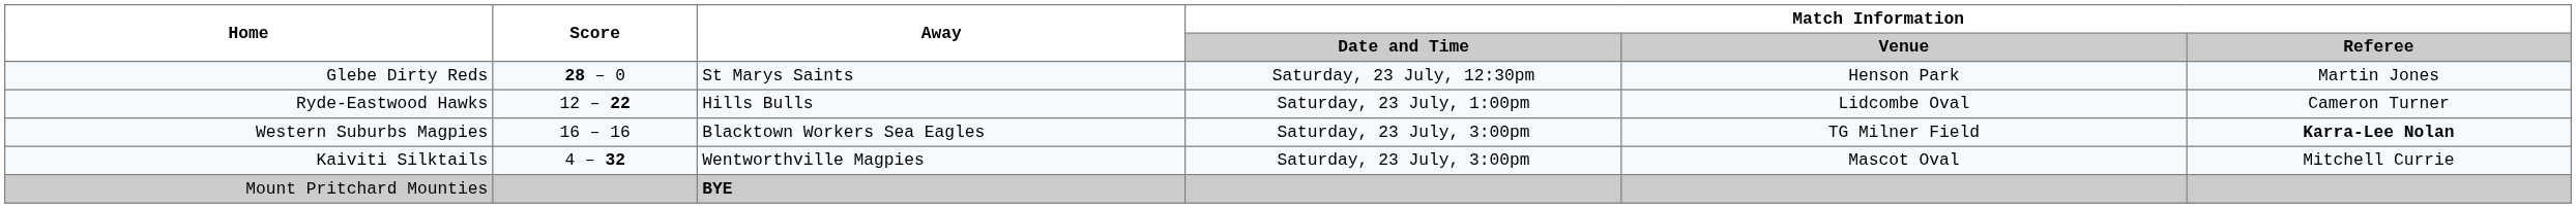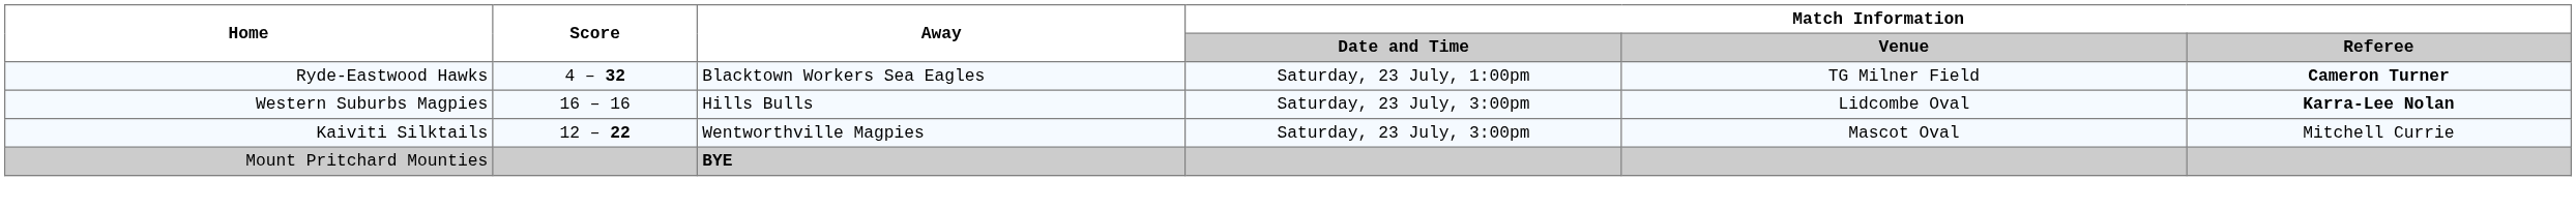 <table border="1" cellpadding="3" cellspacing="0" width="100%" style="border-collapse:collapse;  text-align:center;">
 <tr>
 <th rowspan="2" width="19%">Home</th>
 <th rowspan="2" width="8%">Score</th>
 <th rowspan="2" width="19%">Away</th>
 <th colspan="3">Match Information</th>
 </tr>
 <tr style="background:#CCCCCC">
 <th width="17%">Date and Time</th>
 <th width="22%">Venue</th>
 <th width="50%">Referee</th>
 </tr>
 <tr style="text-align:center; background:#f5faff;">
-<td align="right">Glebe Dirty Reds </td>
-<td><strong>28</strong> – 0</td>
-<td align="left"> St Marys Saints</td>
-<td>Saturday, 23 July, 12:30pm</td>
-<td>Henson Park</td>
-<td>Martin Jones</td>
-</tr>
-<tr style="text-align:center; background:#f5faff;">
 <td align="right">Ryde-Eastwood Hawks </td>
-<td>12 – <strong>22</strong></td>
-<td align="left"> Hills Bulls</td>
+<td>4 – <strong>32</strong></td>
+<td align="left"> Blacktown Workers Sea Eagles</td>
 <td>Saturday, 23 July, 1:00pm</td>
-<td>Lidcombe Oval</td>
-<td>Cameron Turner</td>
+<td>TG Milner Field</td>
+<td><strong>Cameron Turner</strong></td>
 </tr>
 <tr style="text-align:center; background:#f5faff;">
 <td align="right">Western Suburbs Magpies </td>
 <td>16 – 16</td>
-<td align="left"> Blacktown Workers Sea Eagles</td>
+<td align="left"> Hills Bulls</td>
 <td>Saturday, 23 July, 3:00pm</td>
-<td>TG Milner Field</td>
+<td>Lidcombe Oval</td>
 <td><strong>Karra-Lee Nolan</strong></td>
 </tr>
 <tr style="text-align:center; background:#f5faff;">
 <td align="right">Kaiviti Silktails </td>
-<td>4 – <strong>32</strong></td>
+<td>12 – <strong>22</strong></td>
 <td align="left"> Wentworthville Magpies</td>
 <td>Saturday, 23 July, 3:00pm</td>
 <td>Mascot Oval</td>
 <td>Mitchell Currie</td>
 </tr>
 <tr style="text-align:center; background:#CCCCCC;">
 <td align="right">Mount Pritchard Mounties </td>
 <td></td>
 <td align="left"><strong>BYE</strong></td>
 <td></td>
 <td></td>
 <td></td>
 </tr>
 </table>
